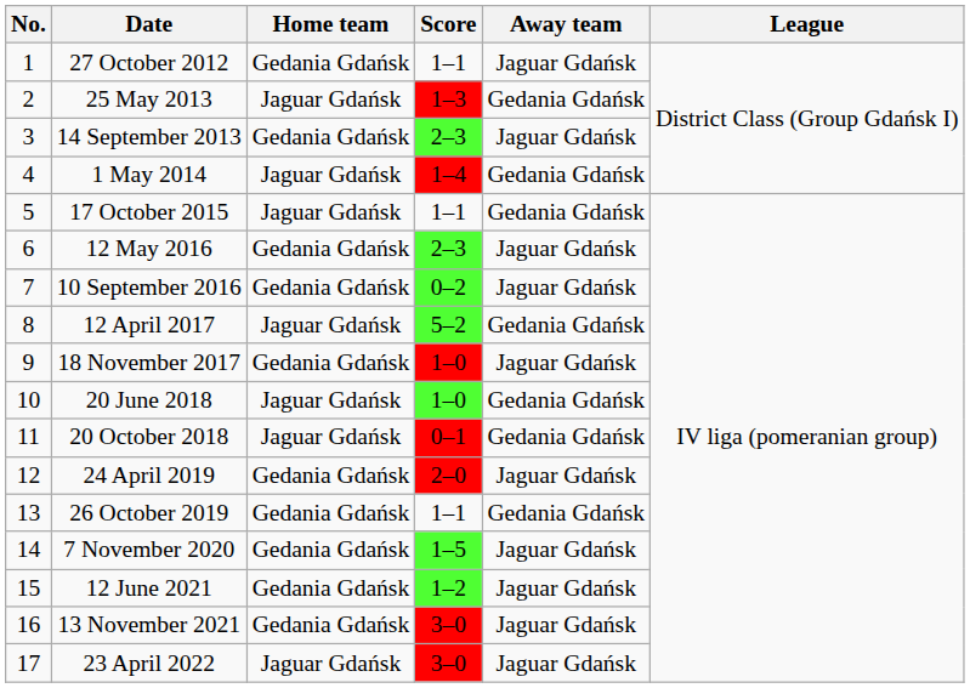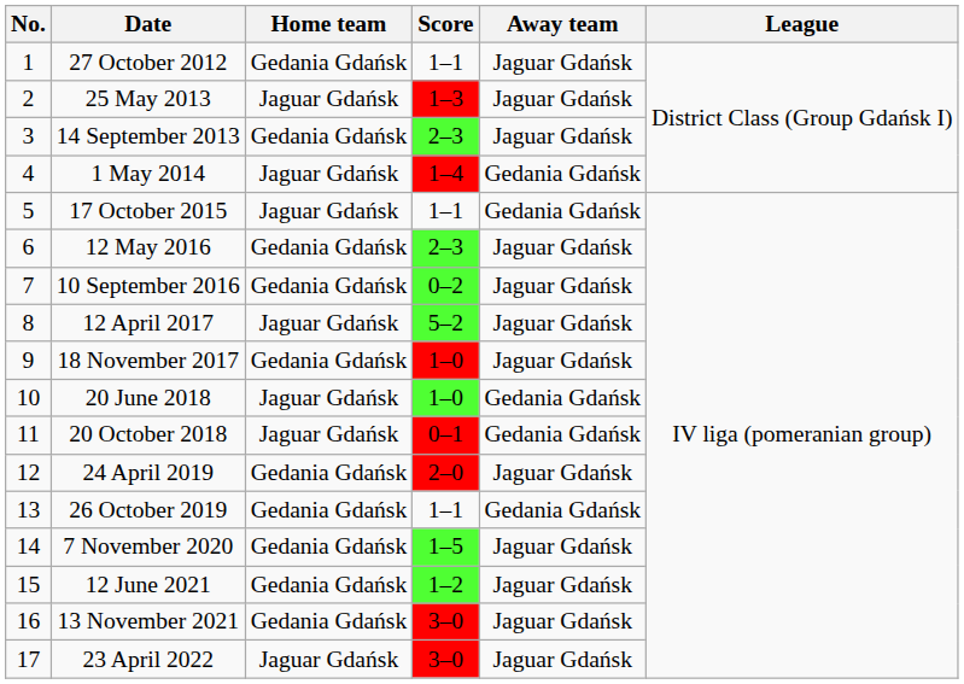 <table class="wikitable" style="text-align: center">
 <tr>
 <th>No.</th>
 <th>Date</th>
 <th>Home team</th>
 <th>Score</th>
 <th>Away team</th>
 <th>League</th>
 </tr>
 <tr>
 <td>1</td>
 <td>27 October 2012</td>
 <td>Gedania Gdańsk</td>
 <td>1–1</td>
 <td>Jaguar Gdańsk</td>
 <td rowspan=4>District Class (Group Gdańsk I)</td>
 </tr>
 <tr>
 <td>2</td>
 <td>25 May 2013</td>
 <td>Jaguar Gdańsk</td>
 <td bgcolor=red><span>1–3</span></td>
-<td>Gedania Gdańsk</td>
+<td>Jaguar Gdańsk</td>
 </tr>
 <tr>
 <td>3</td>
 <td>14 September 2013</td>
 <td>Gedania Gdańsk</td>
 <td bgcolor=4FFF33>2–3</td>
 <td>Jaguar Gdańsk</td>
 </tr>
 <tr>
 <td>4</td>
 <td>1 May 2014</td>
 <td>Jaguar Gdańsk</td>
 <td bgcolor=red><span>1–4</span></td>
 <td>Gedania Gdańsk</td>
 </tr>
 <tr>
 <td>5</td>
 <td>17 October 2015</td>
 <td>Jaguar Gdańsk</td>
 <td>1–1</td>
 <td>Gedania Gdańsk</td>
 <td rowspan=13>IV liga (pomeranian group)</td>
 </tr>
 <tr>
 <td>6</td>
 <td>12 May 2016</td>
 <td>Gedania Gdańsk</td>
 <td bgcolor=4FFF33>2–3</td>
 <td>Jaguar Gdańsk</td>
 </tr>
 <tr>
 <td>7</td>
 <td>10 September 2016</td>
 <td>Gedania Gdańsk</td>
 <td bgcolor=4FFF33>0–2</td>
 <td>Jaguar Gdańsk</td>
 </tr>
 <tr>
 <td>8</td>
 <td>12 April 2017</td>
 <td>Jaguar Gdańsk</td>
 <td bgcolor=4FFF33>5–2</td>
-<td>Gedania Gdańsk</td>
+<td>Jaguar Gdańsk</td>
 </tr>
 <tr>
 <td>9</td>
 <td>18 November 2017</td>
 <td>Gedania Gdańsk</td>
 <td bgcolor=red><span>1–0</span></td>
 <td>Jaguar Gdańsk</td>
 </tr>
 <tr>
 <td>10</td>
 <td>20 June 2018</td>
 <td>Jaguar Gdańsk</td>
 <td bgcolor=4FFF33>1–0</td>
 <td>Gedania Gdańsk</td>
 </tr>
 <tr>
 <td>11</td>
 <td>20 October 2018</td>
 <td>Jaguar Gdańsk</td>
 <td bgcolor=red><span>0–1</span></td>
 <td>Gedania Gdańsk</td>
 </tr>
 <tr>
 <td>12</td>
 <td>24 April 2019</td>
 <td>Gedania Gdańsk</td>
 <td bgcolor=red><span>2–0</span></td>
 <td>Jaguar Gdańsk</td>
 </tr>
 <tr>
 <td>13</td>
 <td>26 October 2019</td>
 <td>Gedania Gdańsk</td>
 <td>1–1</td>
 <td>Gedania Gdańsk</td>
 </tr>
 <tr>
 <td>14</td>
 <td>7 November 2020</td>
 <td>Gedania Gdańsk</td>
 <td bgcolor=4FFF33>1–5</td>
 <td>Jaguar Gdańsk</td>
 </tr>
 <tr>
 <td>15</td>
 <td>12 June 2021</td>
 <td>Gedania Gdańsk</td>
 <td bgcolor=4FFF33>1–2</td>
 <td>Jaguar Gdańsk</td>
 </tr>
 <tr>
 <td>16</td>
 <td>13 November 2021</td>
 <td>Gedania Gdańsk</td>
 <td bgcolor=red><span>3–0</span></td>
 <td>Jaguar Gdańsk</td>
 </tr>
 <tr>
 <td>17</td>
 <td>23 April 2022</td>
 <td>Jaguar Gdańsk</td>
 <td bgcolor=red><span>3–0</span></td>
 <td>Jaguar Gdańsk</td>
 </tr>
 </table>
